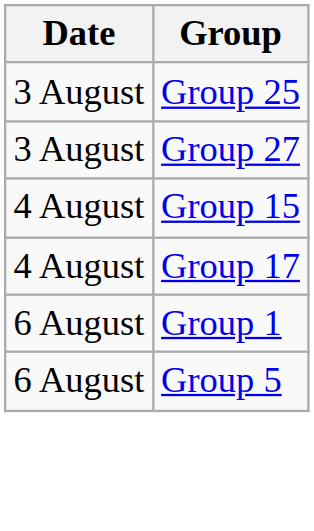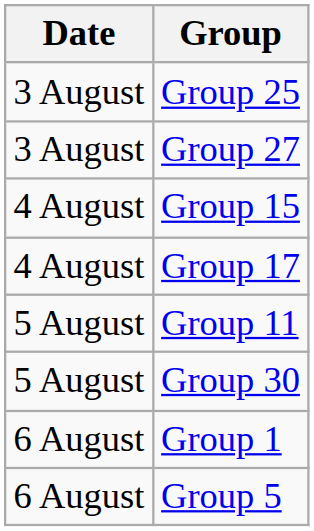 <table class="wikitable">
 <tr>
 <th>Date</th>
 <th>Group</th>
 </tr>
 <tr>
 <td style="text-align:right;">3 August</td>
 <td style="text-align:left;"><a href='#'>Group 25</a></td>
 </tr>
 <tr>
 <td style="text-align:right;">3 August</td>
 <td style="text-align:left;"><a href='#'>Group 27</a></td>
 </tr>
 <tr>
 <td style="text-align:right;">4 August</td>
 <td style="text-align:left;"><a href='#'>Group 15</a></td>
 </tr>
 <tr>
 <td style="text-align:right;">4 August</td>
 <td style="text-align:left;"><a href='#'>Group 17</a></td>
 </tr>
 <tr>
+<td style="text-align:right;">5 August</td>
+<td style="text-align:left;"><a href='#'>Group 11</a></td>
+</tr>
+<tr>
+<td style="text-align:right;">5 August</td>
+<td style="text-align:left;"><a href='#'>Group 30</a></td>
+</tr>
+<tr>
 <td style="text-align:right;">6 August</td>
 <td style="text-align:left;"><a href='#'>Group 1</a></td>
 </tr>
 <tr>
 <td style="text-align:right;">6 August</td>
 <td style="text-align:left;"><a href='#'>Group 5</a></td>
 </tr>
 </table>
